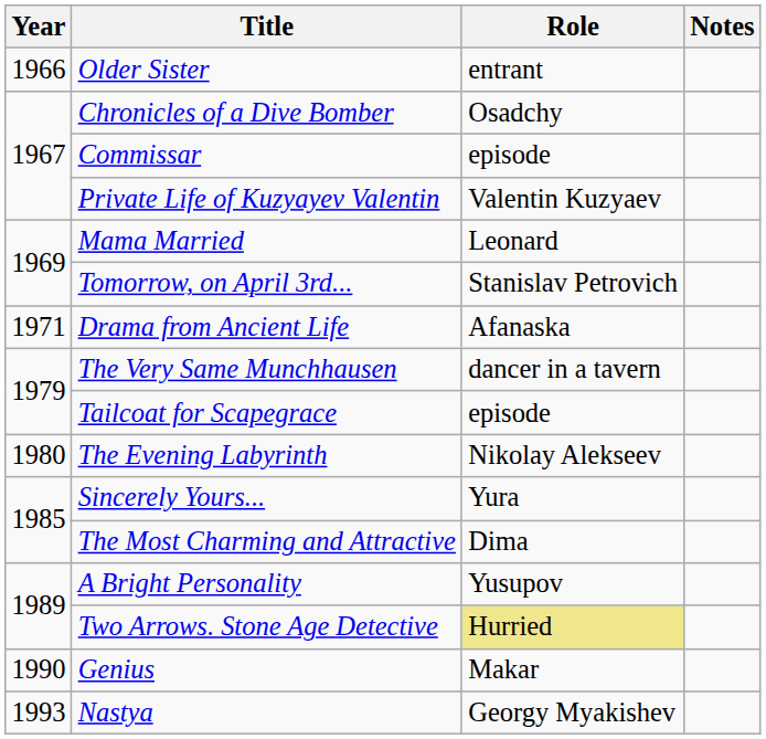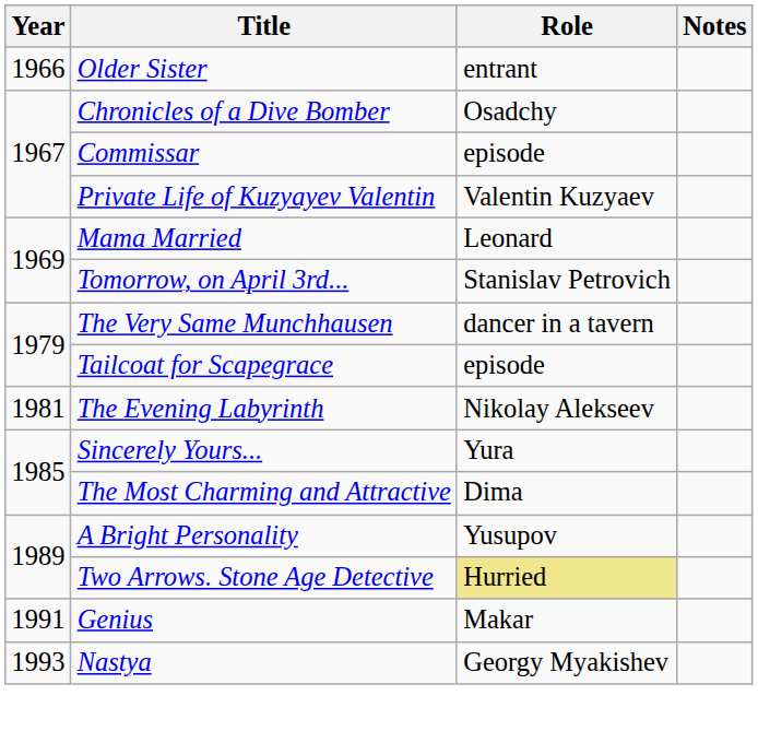 <table class="wikitable sortable">
 <tr>
 <th>Year</th>
 <th>Title</th>
 <th>Role</th>
 <th class="unsortable">Notes</th>
 </tr>
 <tr>
 <td>1966</td>
 <td><em><a href='#'>Older Sister</a></em></td>
 <td>entrant</td>
 <td></td>
 </tr>
 <tr>
 <td rowspan=3>1967</td>
 <td><em><a href='#'>Chronicles of a Dive Bomber</a></em></td>
 <td>Osadchy</td>
 <td></td>
 </tr>
 <tr>
 <td><em><a href='#'>Commissar</a></em></td>
 <td>episode</td>
 <td></td>
 </tr>
 <tr>
 <td><em><a href='#'>Private Life of Kuzyayev Valentin</a></em></td>
 <td>Valentin Kuzyaev</td>
 <td></td>
 </tr>
 <tr>
 <td rowspan=2>1969</td>
 <td><em><a href='#'>Mama Married</a></em></td>
 <td>Leonard</td>
 <td></td>
 </tr>
 <tr>
 <td><em><a href='#'>Tomorrow, on April 3rd...</a></em></td>
 <td>Stanislav Petrovich</td>
 <td></td>
 </tr>
 <tr>
-<td>1971</td>
-<td><em><a href='#'>Drama from Ancient Life</a></em></td>
-<td>Afanaska</td>
-<td></td>
-</tr>
-<tr>
 <td rowspan=2>1979</td>
 <td><em><a href='#'>The Very Same Munchhausen</a></em></td>
 <td>dancer in a tavern</td>
 <td></td>
 </tr>
 <tr>
 <td><em><a href='#'>Tailcoat for Scapegrace</a></em></td>
 <td>episode</td>
 <td></td>
 </tr>
 <tr>
-<td>1980</td>
+<td>1981</td>
 <td><em><a href='#'>The Evening Labyrinth</a></em></td>
 <td>Nikolay Alekseev</td>
 <td></td>
 </tr>
 <tr>
 <td rowspan=2>1985</td>
 <td><em><a href='#'>Sincerely Yours...</a></em></td>
 <td>Yura</td>
 <td></td>
 </tr>
 <tr>
 <td><em><a href='#'>The Most Charming and Attractive</a></em></td>
 <td>Dima</td>
 <td></td>
 </tr>
 <tr>
 <td rowspan=2>1989</td>
 <td><em><a href='#'>A Bright Personality</a></em></td>
 <td>Yusupov</td>
 <td></td>
 </tr>
 <tr>
 <td><em><a href='#'>Two Arrows. Stone Age Detective</a></em></td>
 <td style="background: khaki;">Hurried</td>
 <td></td>
 </tr>
 <tr>
-<td>1990</td>
+<td>1991</td>
 <td><em><a href='#'>Genius</a></em></td>
 <td>Makar</td>
 <td></td>
 </tr>
 <tr>
 <td>1993</td>
 <td><em><a href='#'>Nastya</a></em></td>
 <td>Georgy Myakishev</td>
 <td></td>
 </tr>
 </table>
